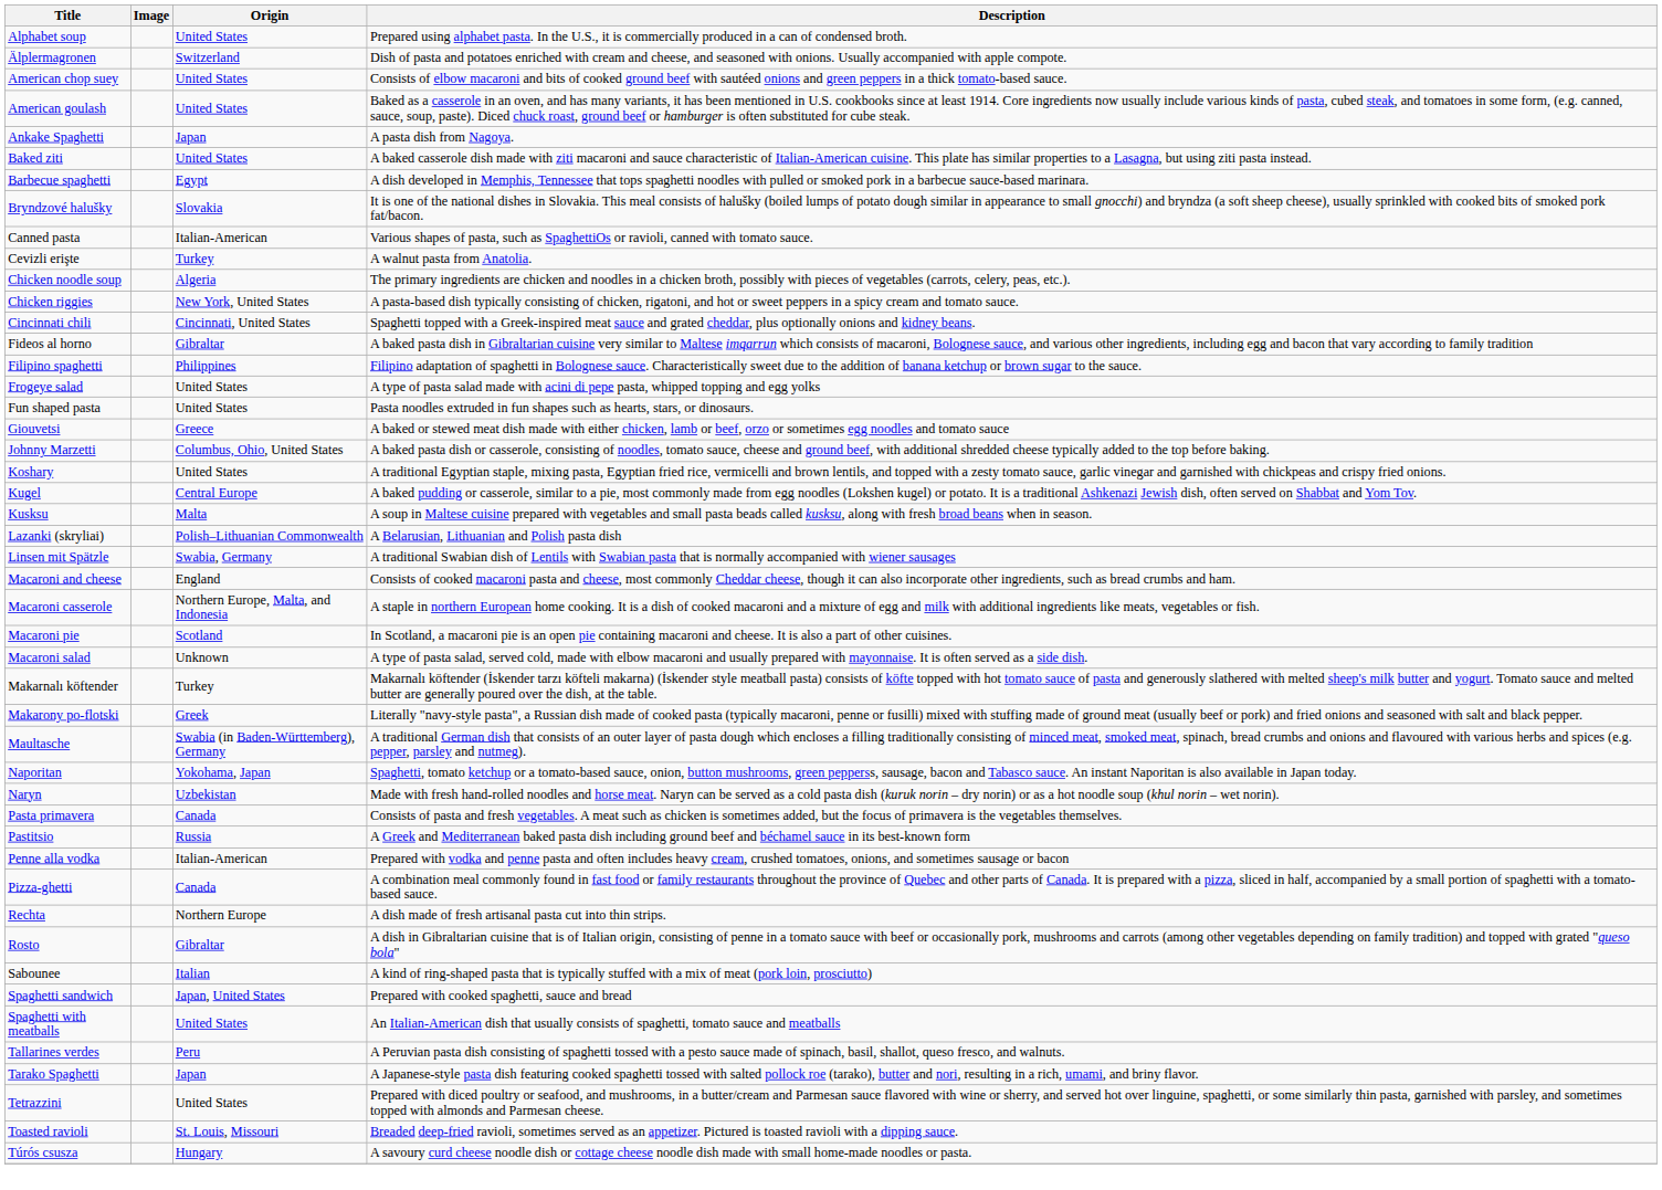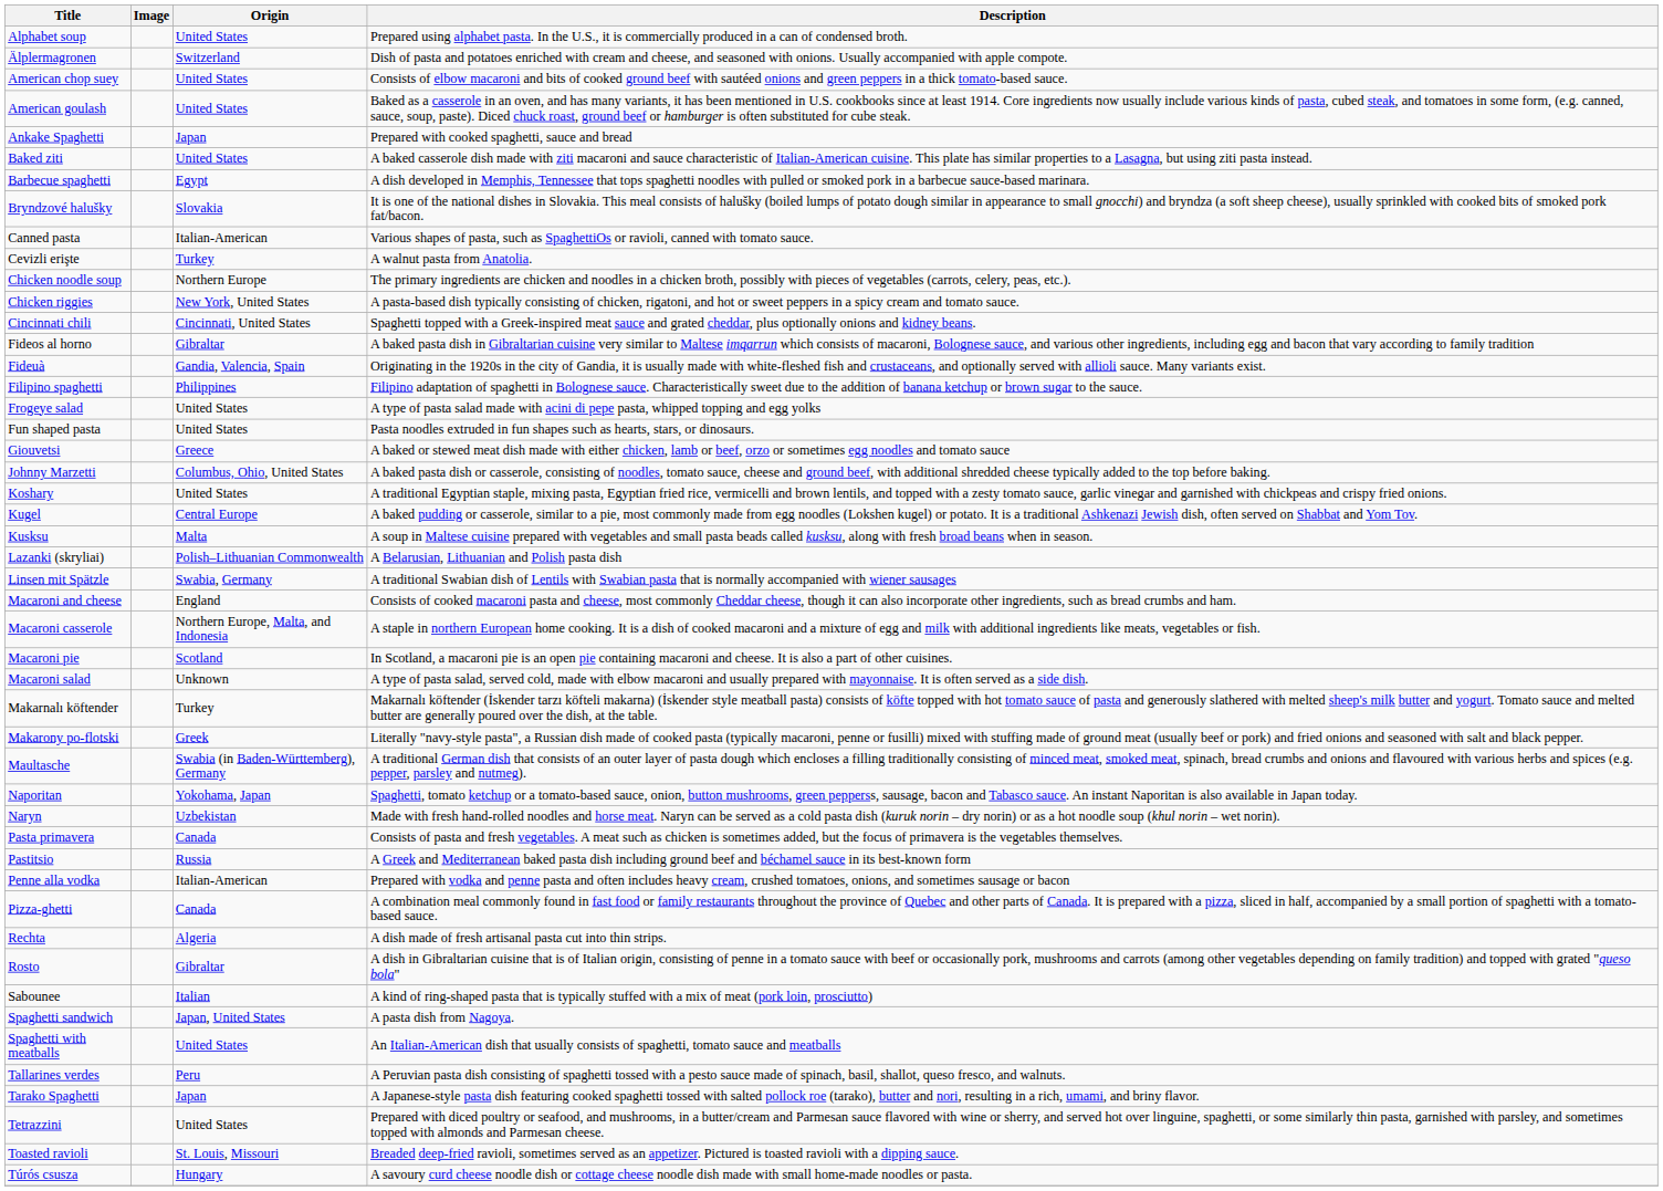 <table class="wikitable sortable">
 <tr>
 <th>Title</th>
 <th class="unsortable">Image</th>
 <th>Origin</th>
 <th>Description</th>
 </tr>
 <tr>
 <td><a href='#'>Alphabet soup</a></td>
 <td></td>
 <td><a href='#'>United States</a></td>
 <td>Prepared using <a href='#'>alphabet pasta</a>. In the U.S., it is commercially produced in a can of condensed broth.</td>
 </tr>
 <tr>
 <td><a href='#'>Älplermagronen</a></td>
 <td></td>
 <td><a href='#'>Switzerland</a></td>
 <td>Dish of pasta and potatoes enriched with cream and cheese, and seasoned with onions. Usually accompanied with apple compote.</td>
 </tr>
 <tr>
 <td><a href='#'>American chop suey</a></td>
 <td></td>
 <td><a href='#'>United States</a></td>
 <td>Consists of <a href='#'>elbow macaroni</a> and bits of cooked <a href='#'>ground beef</a> with sautéed <a href='#'>onions</a> and <a href='#'>green peppers</a> in a thick <a href='#'>tomato</a>-based sauce.</td>
 </tr>
 <tr>
 <td><a href='#'>American goulash</a></td>
 <td></td>
 <td><a href='#'>United States</a></td>
 <td>Baked as a <a href='#'>casserole</a> in an oven, and has many variants, it has been mentioned in U.S. cookbooks since at least 1914. Core ingredients now usually include various kinds of <a href='#'>pasta</a>, cubed <a href='#'>steak</a>, and tomatoes in some form, (e.g. canned, sauce, soup, paste). Diced <a href='#'>chuck roast</a>, <a href='#'>ground beef</a> or <em>hamburger</em> is often substituted for cube steak.</td>
 </tr>
 <tr>
 <td><a href='#'>Ankake Spaghetti</a></td>
 <td></td>
 <td><a href='#'>Japan</a></td>
-<td>A pasta dish from <a href='#'>Nagoya</a>.</td>
+<td>Prepared with cooked spaghetti, sauce and bread</td>
 </tr>
 <tr>
 <td><a href='#'>Baked ziti</a></td>
 <td></td>
 <td><a href='#'>United States</a></td>
 <td>A baked casserole dish made with <a href='#'>ziti</a> macaroni and sauce characteristic of <a href='#'>Italian-American cuisine</a>. This plate has similar properties to a <a href='#'>Lasagna</a>, but using ziti pasta instead.</td>
 </tr>
 <tr>
 <td><a href='#'>Barbecue spaghetti</a></td>
 <td></td>
 <td><a href='#'>Egypt</a></td>
 <td>A dish developed in <a href='#'>Memphis, Tennessee</a> that tops spaghetti noodles with pulled or smoked pork in a barbecue sauce-based marinara.</td>
 </tr>
 <tr>
 <td><a href='#'>Bryndzové halušky</a></td>
 <td></td>
 <td><a href='#'>Slovakia</a></td>
 <td>It is one of the national dishes in Slovakia. This meal consists of halušky (boiled lumps of potato dough similar in appearance to small <em>gnocchi</em>) and bryndza (a soft sheep cheese), usually sprinkled with cooked bits of smoked pork fat/bacon.</td>
 </tr>
 <tr>
 <td>Canned pasta</td>
 <td></td>
 <td>Italian-American</td>
 <td>Various shapes of pasta, such as <a href='#'>SpaghettiOs</a> or ravioli, canned with tomato sauce.</td>
 </tr>
 <tr>
 <td>Cevizli erişte</td>
 <td></td>
 <td><a href='#'>Turkey</a></td>
 <td>A walnut pasta from <a href='#'>Anatolia</a>.</td>
 </tr>
 <tr>
 <td><a href='#'>Chicken noodle soup</a></td>
 <td></td>
-<td><a href='#'>Algeria</a></td>
+<td>Northern Europe</td>
 <td>The primary ingredients are chicken and noodles in a chicken broth, possibly with pieces of vegetables (carrots, celery, peas, etc.).</td>
 </tr>
 <tr>
 <td><a href='#'>Chicken riggies</a></td>
 <td></td>
 <td><a href='#'>New York</a>, United States</td>
 <td>A pasta-based dish typically consisting of chicken, rigatoni, and hot or sweet peppers in a spicy cream and tomato sauce.</td>
 </tr>
 <tr>
 <td><a href='#'>Cincinnati chili</a></td>
 <td></td>
 <td><a href='#'>Cincinnati</a>, United States</td>
 <td>Spaghetti topped with a Greek-inspired meat <a href='#'>sauce</a> and grated <a href='#'>cheddar</a>, plus optionally onions and <a href='#'>kidney beans</a>.</td>
 </tr>
 <tr>
 <td>Fideos al horno</td>
 <td></td>
 <td><a href='#'>Gibraltar</a></td>
 <td>A baked pasta dish in <a href='#'>Gibraltarian cuisine</a> very similar to <a href='#'>Maltese</a> <em><a href='#'>imqarrun</a></em> which consists of macaroni, <a href='#'>Bolognese sauce</a>, and various other ingredients, including egg and bacon that vary according to family tradition</td>
+</tr>
+<tr>
+<td><a href='#'>Fideuà</a></td>
+<td></td>
+<td><a href='#'>Gandia</a>, <a href='#'>Valencia</a>, <a href='#'>Spain</a></td>
+<td>Originating in the 1920s in the city of Gandia, it is usually made with white-fleshed fish and <a href='#'>crustaceans</a>, and optionally served with <a href='#'>allioli</a> sauce. Many variants exist.</td>
 </tr>
 <tr>
 <td><a href='#'>Filipino spaghetti</a></td>
 <td></td>
 <td><a href='#'>Philippines</a></td>
 <td><a href='#'>Filipino</a> adaptation of spaghetti in <a href='#'>Bolognese sauce</a>. Characteristically sweet due to the addition of <a href='#'>banana ketchup</a> or <a href='#'>brown sugar</a> to the sauce.</td>
 </tr>
 <tr>
 <td><a href='#'>Frogeye salad</a></td>
 <td></td>
 <td>United States</td>
 <td>A type of pasta salad made with <a href='#'>acini di pepe</a> pasta, whipped topping and egg yolks</td>
 </tr>
 <tr>
 <td>Fun shaped pasta</td>
 <td></td>
 <td>United States</td>
 <td>Pasta noodles extruded in fun shapes such as hearts, stars, or dinosaurs.</td>
 </tr>
 <tr>
 <td><a href='#'>Giouvetsi</a></td>
 <td></td>
 <td><a href='#'>Greece</a></td>
 <td>A baked or stewed meat dish made with either <a href='#'>chicken</a>, <a href='#'>lamb</a> or <a href='#'>beef</a>, <a href='#'>orzo</a> or sometimes <a href='#'>egg noodles</a> and tomato sauce</td>
 </tr>
 <tr>
 <td><a href='#'>Johnny Marzetti</a></td>
 <td></td>
 <td><a href='#'>Columbus, Ohio</a>, United States</td>
 <td>A baked pasta dish or casserole, consisting of <a href='#'>noodles</a>, tomato sauce, cheese and <a href='#'>ground beef</a>, with additional shredded cheese typically added to the top before baking.</td>
 </tr>
 <tr>
 <td><a href='#'>Koshary</a></td>
 <td></td>
 <td>United States</td>
 <td>A traditional Egyptian staple, mixing pasta, Egyptian fried rice, vermicelli and brown lentils, and topped with a zesty tomato sauce, garlic vinegar and garnished with chickpeas and crispy fried onions.</td>
 </tr>
 <tr>
 <td><a href='#'>Kugel</a></td>
 <td></td>
 <td><a href='#'>Central Europe</a></td>
 <td>A baked <a href='#'>pudding</a> or casserole, similar to a pie, most commonly made from egg noodles (Lokshen kugel) or potato. It is a traditional <a href='#'>Ashkenazi</a> <a href='#'>Jewish</a> dish, often served on <a href='#'>Shabbat</a> and <a href='#'>Yom Tov</a>.</td>
 </tr>
 <tr>
 <td><a href='#'>Kusksu</a></td>
 <td></td>
 <td><a href='#'>Malta</a></td>
 <td>A soup in <a href='#'>Maltese cuisine</a> prepared with vegetables and small pasta beads called <em><a href='#'>kusksu</a></em>, along with fresh <a href='#'>broad beans</a> when in season.</td>
 </tr>
 <tr>
 <td><a href='#'>Lazanki</a> (skryliai)</td>
 <td></td>
 <td><a href='#'>Polish–Lithuanian Commonwealth</a></td>
 <td>A <a href='#'>Belarusian</a>, <a href='#'>Lithuanian</a> and <a href='#'>Polish</a> pasta dish</td>
 </tr>
 <tr>
 <td><a href='#'>Linsen mit Spätzle</a></td>
 <td></td>
 <td><a href='#'>Swabia</a>, <a href='#'>Germany</a></td>
 <td>A traditional Swabian dish of <a href='#'>Lentils</a> with <a href='#'>Swabian pasta</a> that is normally accompanied with <a href='#'>wiener sausages</a></td>
 </tr>
 <tr>
 <td><a href='#'>Macaroni and cheese</a></td>
 <td></td>
 <td>England</td>
 <td>Consists of cooked <a href='#'>macaroni</a> pasta and <a href='#'>cheese</a>, most commonly <a href='#'>Cheddar cheese</a>, though it can also incorporate other ingredients, such as bread crumbs and ham.</td>
 </tr>
 <tr>
 <td><a href='#'>Macaroni casserole</a></td>
 <td></td>
 <td>Northern Europe, <a href='#'>Malta</a>, and <a href='#'>Indonesia</a></td>
 <td>A staple in <a href='#'>northern European</a> home cooking. It is a dish of cooked macaroni and a mixture of egg and <a href='#'>milk</a> with additional ingredients like meats, vegetables or fish.</td>
 </tr>
 <tr>
 <td><a href='#'>Macaroni pie</a></td>
 <td></td>
 <td><a href='#'>Scotland</a></td>
 <td>In Scotland, a macaroni pie is an open <a href='#'>pie</a> containing macaroni and cheese. It is also a part of other cuisines.</td>
 </tr>
 <tr>
 <td><a href='#'>Macaroni salad</a></td>
 <td></td>
 <td>Unknown</td>
 <td>A type of pasta salad, served cold, made with elbow macaroni and usually prepared with <a href='#'>mayonnaise</a>. It is often served as a <a href='#'>side dish</a>.</td>
 </tr>
 <tr>
 <td>Makarnalı köftender</td>
 <td></td>
 <td>Turkey</td>
 <td>Makarnalı köftender (İskender tarzı köfteli makarna) (İskender style meatball pasta) consists of <a href='#'>köfte</a> topped with hot <a href='#'>tomato sauce</a> of <a href='#'>pasta</a> and generously slathered with melted <a href='#'>sheep's milk</a> <a href='#'>butter</a> and <a href='#'>yogurt</a>. Tomato sauce and melted butter are generally poured over the dish, at the table.</td>
 </tr>
 <tr>
 <td><a href='#'>Makarony po-flotski</a></td>
 <td></td>
 <td><a href='#'>Greek</a></td>
 <td>Literally "navy-style pasta", a Russian dish made of cooked pasta (typically macaroni, penne or fusilli) mixed with stuffing made of ground meat (usually beef or pork) and fried onions and seasoned with salt and black pepper.</td>
 </tr>
 <tr>
 <td><a href='#'>Maultasche</a></td>
 <td></td>
 <td><a href='#'>Swabia</a> (in <a href='#'>Baden-Württemberg</a>), <a href='#'>Germany</a></td>
 <td>A traditional <a href='#'>German dish</a> that consists of an outer layer of pasta dough which encloses a filling traditionally consisting of <a href='#'>minced meat</a>, <a href='#'>smoked meat</a>, spinach, bread crumbs and onions and flavoured with various herbs and spices (e.g. <a href='#'>pepper</a>, <a href='#'>parsley</a> and <a href='#'>nutmeg</a>).</td>
 </tr>
 <tr>
 <td><a href='#'>Naporitan</a></td>
 <td></td>
 <td><a href='#'>Yokohama</a>, <a href='#'>Japan</a></td>
 <td><a href='#'>Spaghetti</a>, tomato <a href='#'>ketchup</a> or a tomato-based sauce, onion, <a href='#'>button mushrooms</a>, <a href='#'>green peppers</a>s, sausage, bacon and <a href='#'>Tabasco sauce</a>. An instant Naporitan is also available in Japan today.</td>
 </tr>
 <tr>
 <td><a href='#'>Naryn</a></td>
 <td></td>
 <td><a href='#'>Uzbekistan</a></td>
 <td>Made with fresh hand-rolled noodles and <a href='#'>horse meat</a>. Naryn can be served as a cold pasta dish (<em>kuruk norin</em> – dry norin) or as a hot noodle soup (<em>khul norin</em> – wet norin).</td>
 </tr>
 <tr>
 <td><a href='#'>Pasta primavera</a></td>
 <td></td>
 <td><a href='#'>Canada</a></td>
 <td>Consists of pasta and fresh <a href='#'>vegetables</a>. A meat such as chicken is sometimes added, but the focus of primavera is the vegetables themselves.</td>
 </tr>
 <tr>
 <td><a href='#'>Pastitsio</a></td>
 <td></td>
 <td><a href='#'>Russia</a></td>
 <td>A <a href='#'>Greek</a> and <a href='#'>Mediterranean</a> baked pasta dish including ground beef and <a href='#'>béchamel sauce</a> in its best-known form</td>
 </tr>
 <tr>
 <td><a href='#'>Penne alla vodka</a></td>
 <td></td>
 <td>Italian-American</td>
 <td>Prepared with <a href='#'>vodka</a> and <a href='#'>penne</a> pasta and often includes heavy <a href='#'>cream</a>, crushed tomatoes, onions, and sometimes sausage or bacon</td>
 </tr>
 <tr>
 <td><a href='#'>Pizza-ghetti</a></td>
 <td></td>
 <td><a href='#'>Canada</a></td>
 <td>A combination meal commonly found in <a href='#'>fast food</a> or <a href='#'>family restaurants</a> throughout the province of <a href='#'>Quebec</a> and other parts of <a href='#'>Canada</a>. It is prepared with a <a href='#'>pizza</a>, sliced in half, accompanied by a small portion of spaghetti with a tomato-based sauce.</td>
 </tr>
 <tr>
 <td><a href='#'>Rechta</a></td>
 <td></td>
-<td>Northern Europe</td>
+<td><a href='#'>Algeria</a></td>
 <td>A dish made of fresh artisanal pasta cut into thin strips.</td>
 </tr>
 <tr>
 <td><a href='#'>Rosto</a></td>
 <td></td>
 <td><a href='#'>Gibraltar</a></td>
 <td>A dish in Gibraltarian cuisine that is of Italian origin, consisting of penne in a tomato sauce with beef or occasionally pork, mushrooms and carrots (among other vegetables depending on family tradition) and topped with grated "<em><a href='#'>queso bola</a></em>"</td>
 </tr>
 <tr>
 <td>Sabounee</td>
 <td></td>
 <td><a href='#'>Italian</a></td>
 <td>A kind of ring-shaped pasta that is typically stuffed with a mix of meat (<a href='#'>pork loin</a>, <a href='#'>prosciutto</a>)</td>
 </tr>
 <tr>
 <td><a href='#'>Spaghetti sandwich</a></td>
 <td></td>
 <td><a href='#'>Japan</a>, <a href='#'>United States</a></td>
-<td>Prepared with cooked spaghetti, sauce and bread</td>
+<td>A pasta dish from <a href='#'>Nagoya</a>.</td>
 </tr>
 <tr>
 <td><a href='#'>Spaghetti with meatballs</a></td>
 <td></td>
 <td><a href='#'>United States</a></td>
 <td>An <a href='#'>Italian-American</a> dish that usually consists of spaghetti, tomato sauce and <a href='#'>meatballs</a></td>
 </tr>
 <tr>
 <td><a href='#'>Tallarines verdes</a></td>
 <td></td>
 <td><a href='#'>Peru</a></td>
 <td>A Peruvian pasta dish consisting of spaghetti tossed with a pesto sauce made of spinach, basil, shallot, queso fresco, and walnuts.</td>
 </tr>
 <tr>
 <td><a href='#'>Tarako Spaghetti</a></td>
 <td></td>
 <td><a href='#'>Japan</a></td>
 <td>A Japanese-style <a href='#'>pasta</a> dish featuring cooked spaghetti tossed with salted <a href='#'>pollock roe</a> (tarako), <a href='#'>butter</a> and <a href='#'>nori</a>, resulting in a rich, <a href='#'>umami</a>, and briny flavor.</td>
 </tr>
 <tr>
 <td><a href='#'>Tetrazzini</a></td>
 <td></td>
 <td>United States</td>
 <td>Prepared with diced poultry or seafood, and mushrooms, in a butter/cream and Parmesan sauce flavored with wine or sherry, and served hot over linguine, spaghetti, or some similarly thin pasta, garnished with parsley, and sometimes topped with almonds and Parmesan cheese.</td>
 </tr>
 <tr>
 <td><a href='#'>Toasted ravioli</a></td>
 <td></td>
 <td><a href='#'>St. Louis</a>, <a href='#'>Missouri</a></td>
 <td><a href='#'>Breaded</a> <a href='#'>deep-fried</a> ravioli, sometimes served as an <a href='#'>appetizer</a>. Pictured is toasted ravioli with a <a href='#'>dipping sauce</a>.</td>
 </tr>
 <tr>
 <td><a href='#'>Túrós csusza</a></td>
 <td></td>
 <td><a href='#'>Hungary</a></td>
 <td>A savoury <a href='#'>curd cheese</a> noodle dish or <a href='#'>cottage cheese</a> noodle dish made with small home-made noodles or pasta.</td>
 </tr>
 <tr>
 </tr>
 </table>
